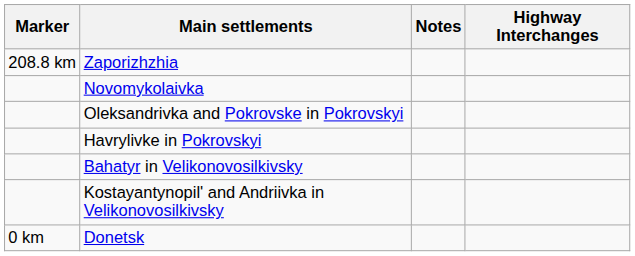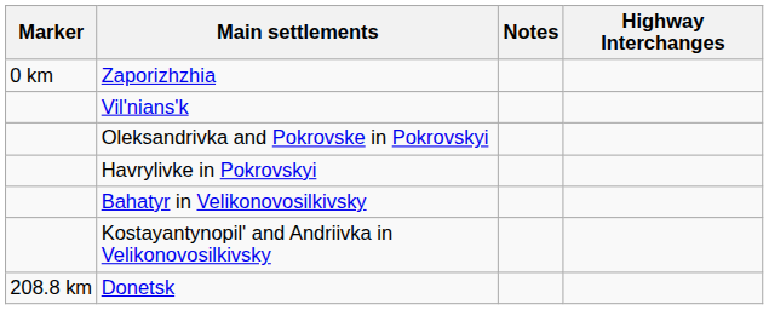 <table class="wikitable">
 <tr>
 <th>Marker</th>
 <th>Main settlements</th>
 <th>Notes</th>
 <th>Highway Interchanges</th>
 </tr>
 <tr>
-<td>208.8 km</td>
+<td>0 km</td>
 <td><a href='#'>Zaporizhzhia</a></td>
 <td></td>
 <td></td>
 </tr>
 <tr>
 <td></td>
-<td><a href='#'>Novomykolaivka</a></td>
+<td><a href='#'>Vil'nians'k</a></td>
 <td></td>
 <td></td>
 </tr>
 <tr>
 <td></td>
 <td>Oleksandrivka and <a href='#'>Pokrovske</a> in <a href='#'>Pokrovskyi</a></td>
 <td></td>
 <td></td>
 </tr>
 <tr>
 <td></td>
 <td>Havrylivke in <a href='#'>Pokrovskyi</a></td>
 <td></td>
 <td></td>
 </tr>
 <tr>
 <td></td>
 <td><a href='#'>Bahatyr</a> in <a href='#'>Velikonovosilkivsky</a></td>
 <td></td>
 <td></td>
 </tr>
 <tr>
 <td></td>
 <td>Kostayantynopil' and Andriivka in <a href='#'>Velikonovosilkivsky</a></td>
 <td></td>
 <td></td>
 </tr>
 <tr>
-<td>0 km</td>
+<td>208.8 km</td>
 <td><a href='#'>Donetsk</a></td>
 <td></td>
 <td> </td>
 </tr>
 </table>
